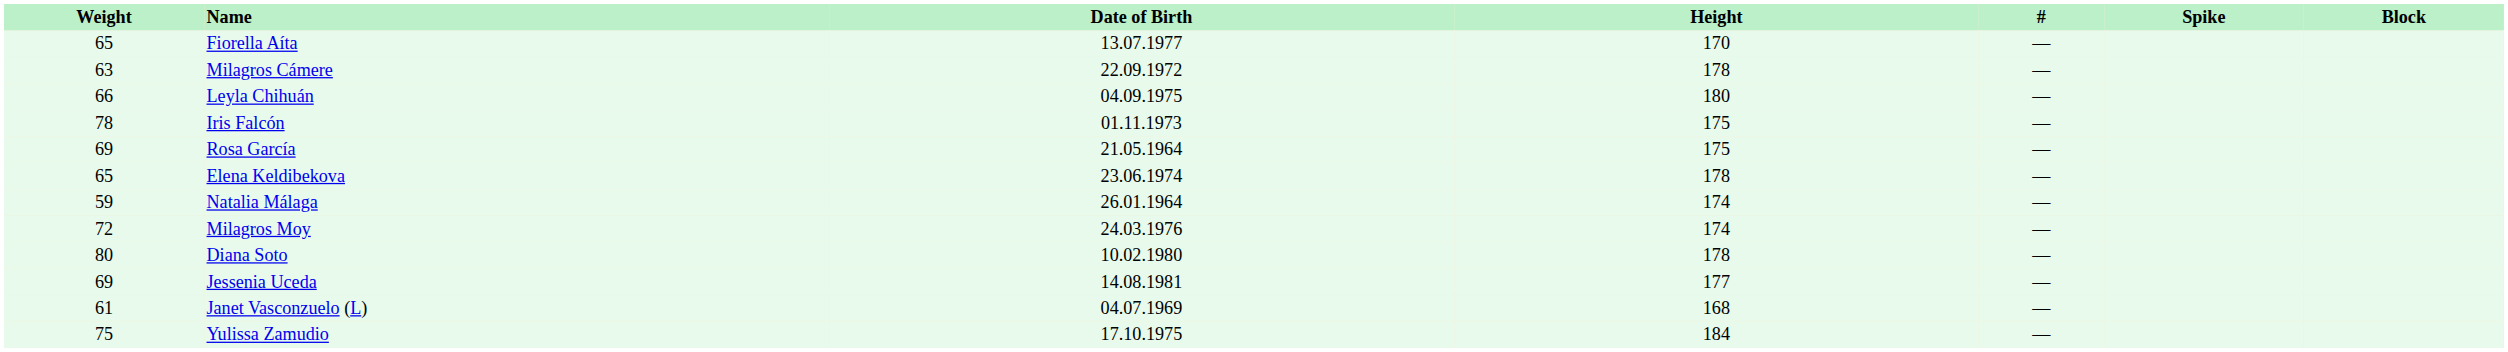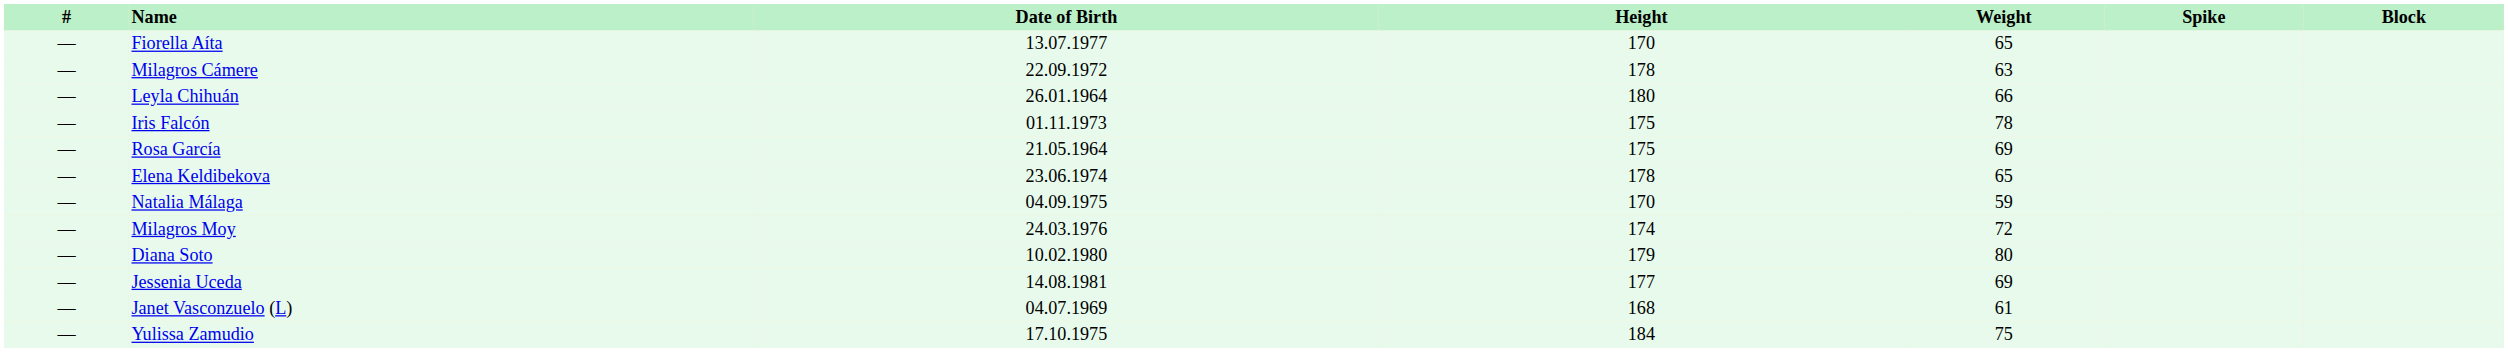 <table border=0 cellpadding=2 cellspacing=0  |- bgcolor=#FFECCE style="text-align:center; font-size:90%;" width=100%>
 <tr bgcolor=#BBF0C9>
-<th width=8%>Weight</th>
+<th width=5%>#</th>
 <th width=25% align=left>Name</th>
 <th width=25%>Date of Birth</th>
 <th width=21%>Height</th>
-<th width=5%>#</th>
+<th width=8%>Weight</th>
 <th width=8%>Spike</th>
 <th width=8%>Block</th>
 </tr>
 <tr bgcolor=#E7FAEC>
-<td>65</td>
+<td>—</td>
 <td align=left><a href='#'>Fiorella Aíta</a></td>
 <td>13.07.1977</td>
 <td>170</td>
-<td>—</td>
+<td>65</td>
 <td></td>
 <td></td>
 </tr>
 <tr bgcolor=#E7FAEC>
-<td>63</td>
+<td>—</td>
 <td align=left><a href='#'>Milagros Cámere</a></td>
 <td>22.09.1972</td>
 <td>178</td>
-<td>—</td>
+<td>63</td>
 <td></td>
 <td></td>
 </tr>
 <tr bgcolor=#E7FAEC>
+<td>—</td>
+<td align=left><a href='#'>Leyla Chihuán</a></td>
+<td>26.01.1964</td>
+<td>180</td>
 <td>66</td>
-<td align=left><a href='#'>Leyla Chihuán</a></td>
-<td>04.09.1975</td>
-<td>180</td>
-<td>—</td>
 <td></td>
 <td></td>
 </tr>
 <tr bgcolor=#E7FAEC>
-<td>78</td>
+<td>—</td>
 <td align=left><a href='#'>Iris Falcón</a></td>
 <td>01.11.1973</td>
 <td>175</td>
-<td>—</td>
+<td>78</td>
 <td></td>
 <td></td>
 </tr>
 <tr bgcolor=#E7FAEC>
-<td>69</td>
+<td>—</td>
 <td align=left><a href='#'>Rosa García</a></td>
 <td>21.05.1964</td>
 <td>175</td>
-<td>—</td>
+<td>69</td>
 <td></td>
 <td></td>
 </tr>
 <tr bgcolor=#E7FAEC>
-<td>65</td>
+<td>—</td>
 <td align=left><a href='#'>Elena Keldibekova</a></td>
 <td>23.06.1974</td>
 <td>178</td>
-<td>—</td>
+<td>65</td>
 <td></td>
 <td></td>
 </tr>
 <tr bgcolor=#E7FAEC>
+<td>—</td>
+<td align=left><a href='#'>Natalia Málaga</a></td>
+<td>04.09.1975</td>
+<td>170</td>
 <td>59</td>
-<td align=left><a href='#'>Natalia Málaga</a></td>
-<td>26.01.1964</td>
-<td>174</td>
-<td>—</td>
 <td></td>
 <td></td>
 </tr>
 <tr bgcolor=#E7FAEC>
-<td>72</td>
+<td>—</td>
 <td align=left><a href='#'>Milagros Moy</a></td>
 <td>24.03.1976</td>
 <td>174</td>
-<td>—</td>
+<td>72</td>
 <td></td>
 <td></td>
 </tr>
 <tr bgcolor=#E7FAEC>
-<td>80</td>
+<td>—</td>
 <td align=left><a href='#'>Diana Soto</a></td>
 <td>10.02.1980</td>
-<td>178</td>
-<td>—</td>
+<td>179</td>
+<td>80</td>
 <td></td>
 <td></td>
 </tr>
 <tr bgcolor=#E7FAEC>
-<td>69</td>
+<td>—</td>
 <td align=left><a href='#'>Jessenia Uceda</a></td>
 <td>14.08.1981</td>
 <td>177</td>
-<td>—</td>
+<td>69</td>
 <td></td>
 <td></td>
 </tr>
 <tr bgcolor=#E7FAEC>
-<td>61</td>
+<td>—</td>
 <td align=left><a href='#'>Janet Vasconzuelo</a> (<a href='#'>L</a>)</td>
 <td>04.07.1969</td>
 <td>168</td>
-<td>—</td>
+<td>61</td>
 <td></td>
 <td></td>
 </tr>
 <tr bgcolor=#E7FAEC>
-<td>75</td>
+<td>—</td>
 <td align=left><a href='#'>Yulissa Zamudio</a></td>
 <td>17.10.1975</td>
 <td>184</td>
-<td>—</td>
+<td>75</td>
 <td></td>
 <td></td>
 </tr>
 </table>
